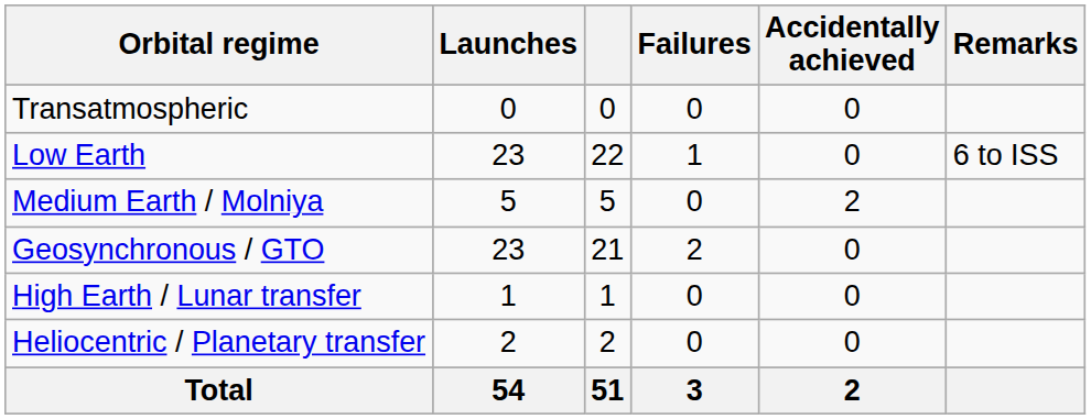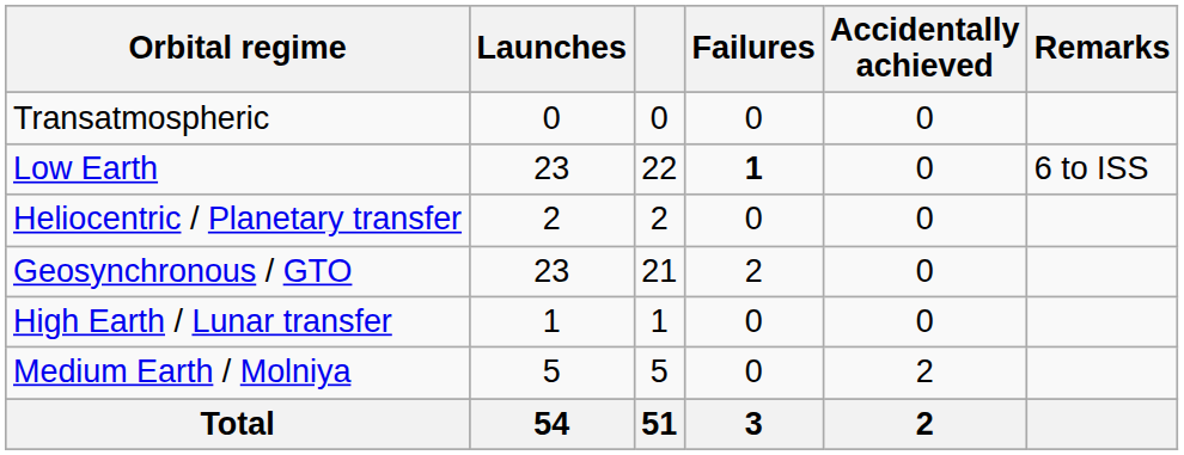 <table class="wikitable sortable" style=text-align:center>
 <tr>
 <th>Orbital regime</th>
 <th>Launches</th>
 <th></th>
 <th>Failures</th>
 <th>Accidentally<br>achieved</th>
 <th>Remarks</th>
 </tr>
 <tr>
 <td align=left>Transatmospheric</td>
 <td>0</td>
 <td>0</td>
 <td>0</td>
 <td>0</td>
 <td></td>
 </tr>
 <tr>
 <td align=left><a href='#'>Low Earth</a></td>
 <td>23</td>
 <td>22</td>
-<td>1</td>
+<td><strong>1</strong></td>
 <td>0</td>
 <td align=left>6 to ISS</td>
 </tr>
 <tr>
-<td align=left><a href='#'>Medium Earth</a> / <a href='#'>Molniya</a></td>
-<td>5</td>
-<td>5</td>
+<td align=left><a href='#'>Heliocentric</a> / <a href='#'>Planetary transfer</a></td>
+<td>2</td>
+<td>2</td>
 <td>0</td>
-<td>2</td>
+<td>0</td>
 <td></td>
 </tr>
 <tr>
 <td align=left><a href='#'>Geosynchronous</a> / <a href='#'>GTO</a></td>
 <td>23</td>
 <td>21</td>
 <td>2</td>
 <td>0</td>
 <td></td>
 </tr>
 <tr>
 <td align=left><a href='#'>High Earth</a> / <a href='#'>Lunar transfer</a></td>
 <td>1</td>
 <td>1</td>
 <td>0</td>
 <td>0</td>
 <td></td>
 </tr>
 <tr>
-<td align=left><a href='#'>Heliocentric</a> / <a href='#'>Planetary transfer</a></td>
+<td align=left><a href='#'>Medium Earth</a> / <a href='#'>Molniya</a></td>
+<td>5</td>
+<td>5</td>
+<td>0</td>
 <td>2</td>
-<td>2</td>
-<td>0</td>
-<td>0</td>
 <td></td>
 </tr>
 <tr class="sortbottom">
 <th>Total</th>
 <th>54</th>
 <th>51</th>
 <th>3</th>
 <th>2</th>
 <th></th>
 </tr>
 </table>
